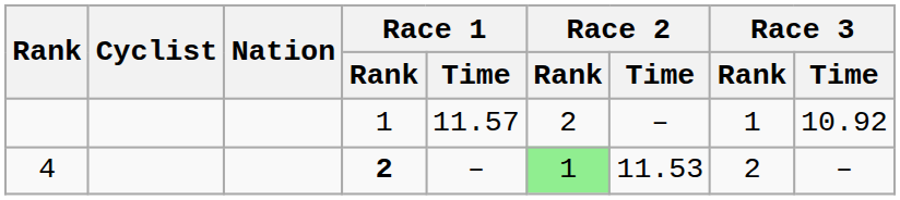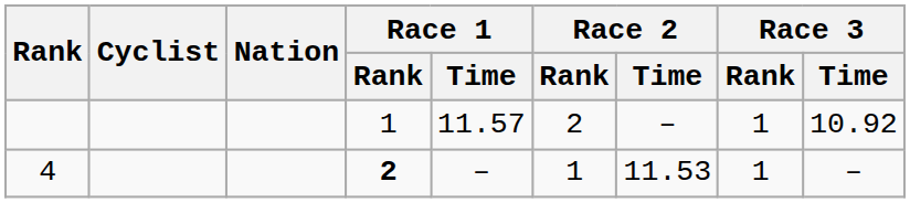 <table class="wikitable sortable" style="text-align:center">
 <tr>
 <th rowspan=2>Rank</th>
 <th rowspan=2>Cyclist</th>
 <th rowspan=2>Nation</th>
 <th colspan=2>Race 1</th>
 <th colspan=2>Race 2</th>
 <th colspan=2>Race 3</th>
 </tr>
 <tr>
 <th>Rank</th>
 <th>Time</th>
 <th>Rank</th>
 <th>Time</th>
 <th>Rank</th>
 <th>Time</th>
 </tr>
 <tr>
 <td></td>
 <td align=left></td>
 <td align=left></td>
 <td>1</td>
 <td>11.57</td>
 <td>2</td>
 <td>–</td>
 <td>1</td>
 <td>10.92</td>
 </tr>
 <tr>
 <td>4</td>
 <td align=left></td>
 <td align=left></td>
 <td><strong>2</strong></td>
 <td>–</td>
-<td style="background: lightgreen;">1</td>
+<td>1</td>
 <td>11.53</td>
-<td>2</td>
+<td>1</td>
 <td>–</td>
 </tr>
 </table>
